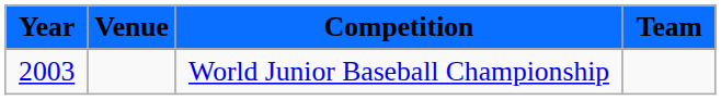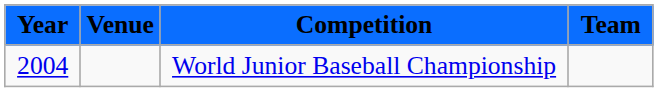 <table class="wikitable">
 <tr>
 <th style="background:#0A6EFF"><span>Year</span></th>
 <th style="background:#0A6EFF"><span>Venue</span></th>
 <th style="background:#0A6EFF"><span>Competition</span></th>
 <th style="background:#0A6EFF"><span> Team </span></th>
 </tr>
 <tr>
-<td> <a href='#'>2003</a> </td>
+<td> <a href='#'>2004</a> </td>
 <td>  </td>
 <td> <a href='#'>World Junior Baseball Championship</a> </td>
 <td style="text-align:center"></td>
 </tr>
 </table>
